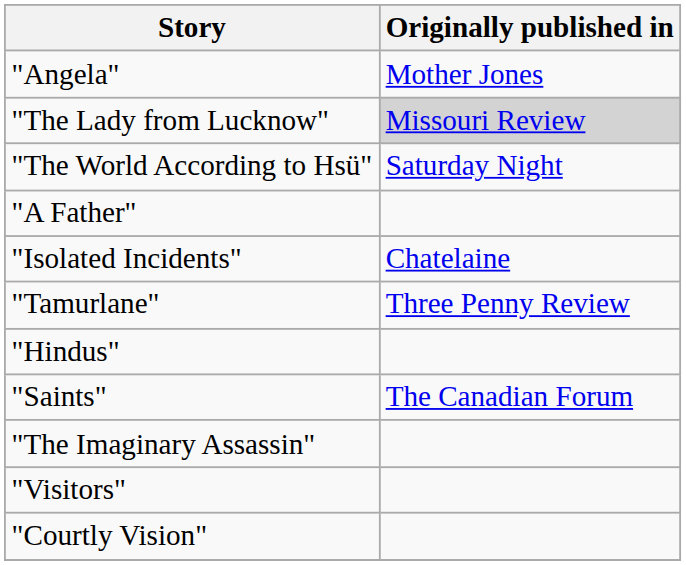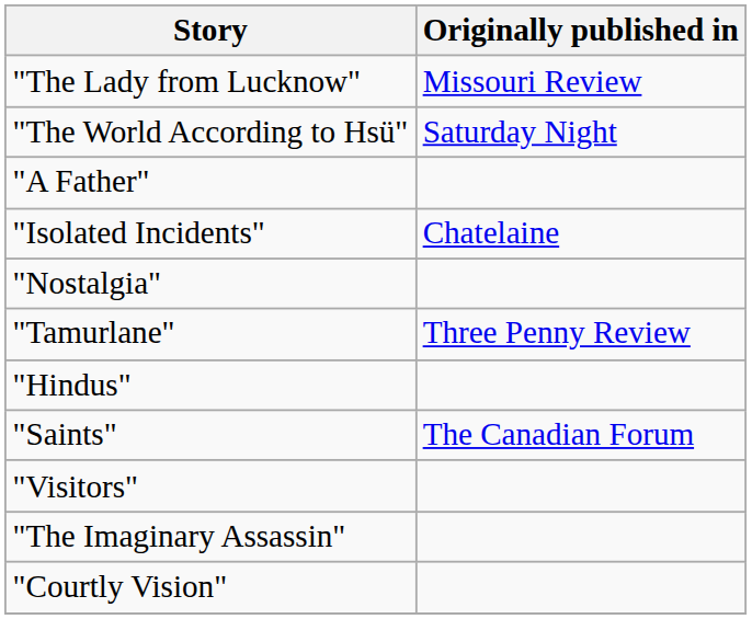 <table class='wikitable'>
 <tr>
 <th><strong>Story</strong></th>
 <th><strong>Originally published in</strong></th>
 </tr>
 <tr>
-<td>"Angela"</td>
-<td><a href='#'>Mother Jones</a></td>
-</tr>
-<tr>
 <td>"The Lady from Lucknow"</td>
-<td style="background: lightgrey;"><a href='#'>Missouri Review</a></td>
+<td><a href='#'>Missouri Review</a></td>
 </tr>
 <tr>
 <td>"The World According to Hsü"</td>
 <td><a href='#'>Saturday Night</a></td>
 </tr>
 <tr>
 <td>"A Father"</td>
 <td></td>
 </tr>
 <tr>
 <td>"Isolated Incidents"</td>
 <td><a href='#'>Chatelaine</a></td>
 </tr>
 <tr>
+<td>"Nostalgia"</td>
+<td></td>
+</tr>
+<tr>
 <td>"Tamurlane"</td>
 <td><a href='#'>Three Penny Review</a></td>
 </tr>
 <tr>
 <td>"Hindus"</td>
 <td></td>
 </tr>
 <tr>
 <td>"Saints"</td>
 <td><a href='#'>The Canadian Forum</a></td>
 </tr>
 <tr>
-<td>"The Imaginary Assassin"</td>
+<td>"Visitors"</td>
 <td></td>
 </tr>
 <tr>
-<td>"Visitors"</td>
+<td>"The Imaginary Assassin"</td>
 <td></td>
 </tr>
 <tr>
 <td>"Courtly Vision"</td>
 <td></td>
 </tr>
 <tr>
 </tr>
 </table>
